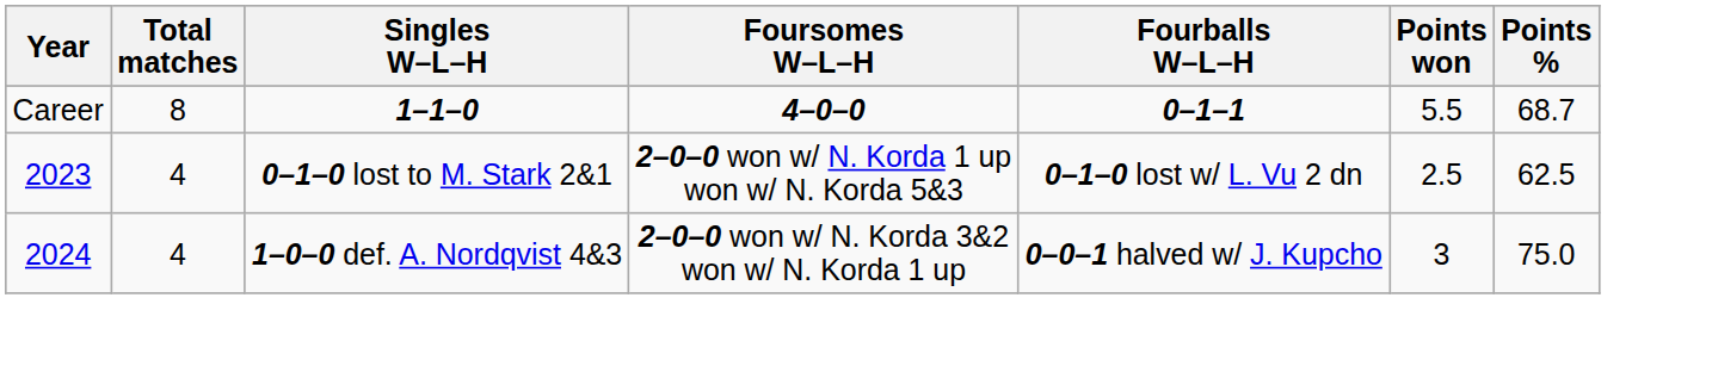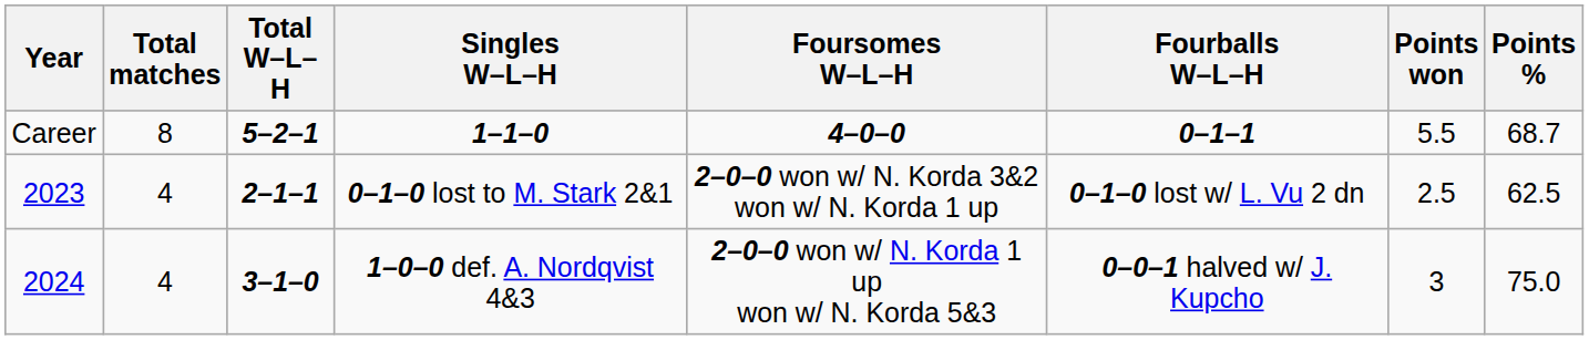 <table class="wikitable"; style="text-align: center; font-size: 95%;">
 <tr>
 <th>Year</th>
 <th>Total<br>matches</th>
+<th>Total<br>W–L–H</th>
 <th>Singles<br>W–L–H</th>
 <th>Foursomes<br>W–L–H</th>
 <th>Fourballs<br>W–L–H</th>
 <th>Points<br>won</th>
 <th>Points<br>%</th>
 </tr>
 <tr>
 <td>Career</td>
 <td>8</td>
+<td><strong><em>5–2–1</em></strong></td>
 <td><strong><em>1–1–0</em></strong></td>
 <td><strong><em>4–0–0</em></strong></td>
 <td><strong><em>0–1–1</em></strong></td>
 <td>5.5</td>
 <td>68.7</td>
 </tr>
 <tr>
 <td><a href='#'>2023</a></td>
 <td>4</td>
+<td><strong><em>2–1–1</em></strong></td>
 <td><strong><em>0–1–0</em></strong> lost to <a href='#'>M. Stark</a> 2&1</td>
-<td><strong><em>2–0–0</em></strong> won w/ <a href='#'>N. Korda</a> 1 up<br>won w/ N. Korda 5&3</td>
+<td><strong><em>2–0–0</em></strong> won w/ N. Korda 3&2<br>won w/ N. Korda 1 up</td>
 <td><strong><em>0–1–0</em></strong> lost w/ <a href='#'>L. Vu</a> 2 dn</td>
 <td>2.5</td>
 <td>62.5</td>
 </tr>
 <tr>
 <td><a href='#'>2024</a></td>
 <td>4</td>
+<td><strong><em>3–1–0</em></strong></td>
 <td><strong><em>1–0–0</em></strong> def. <a href='#'>A. Nordqvist</a> 4&3</td>
-<td><strong><em>2–0–0</em></strong> won w/ N. Korda 3&2<br>won w/ N. Korda 1 up</td>
+<td><strong><em>2–0–0</em></strong> won w/ <a href='#'>N. Korda</a> 1 up<br>won w/ N. Korda 5&3</td>
 <td><strong><em>0–0–1</em></strong> halved w/ <a href='#'>J. Kupcho</a></td>
 <td>3</td>
 <td>75.0</td>
 </tr>
 </table>
